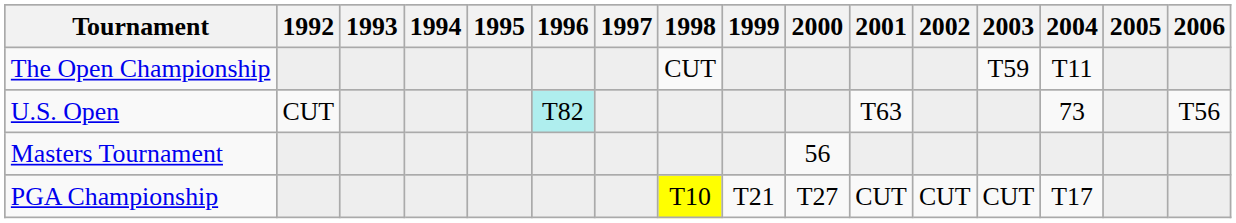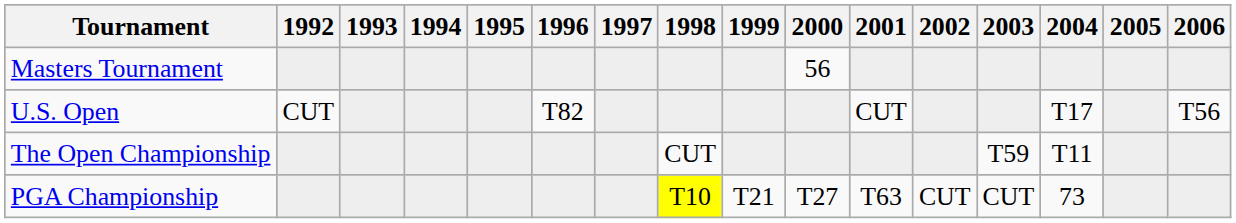 <table class="wikitable" style="font-size:95%;text-align:center;">
 <tr>
 <th>Tournament</th>
 <th>1992</th>
 <th>1993</th>
 <th>1994</th>
 <th>1995</th>
 <th>1996</th>
 <th>1997</th>
 <th>1998</th>
 <th>1999</th>
 <th>2000</th>
 <th>2001</th>
 <th>2002</th>
 <th>2003</th>
 <th>2004</th>
 <th>2005</th>
 <th>2006</th>
 </tr>
 <tr>
+<td align=left><a href='#'>Masters Tournament</a></td>
+<td style="background:#eeeeee;"></td>
+<td style="background:#eeeeee;"></td>
+<td style="background:#eeeeee;"></td>
+<td style="background:#eeeeee;"></td>
+<td style="background:#eeeeee;"></td>
+<td style="background:#eeeeee;"></td>
+<td style="background:#eeeeee;"></td>
+<td style="background:#eeeeee;"></td>
+<td>56</td>
+<td style="background:#eeeeee;"></td>
+<td style="background:#eeeeee;"></td>
+<td style="background:#eeeeee;"></td>
+<td style="background:#eeeeee;"></td>
+<td style="background:#eeeeee;"></td>
+<td style="background:#eeeeee;"></td>
+</tr>
+<tr>
+<td align=left><a href='#'>U.S. Open</a></td>
+<td>CUT</td>
+<td style="background:#eeeeee;"></td>
+<td style="background:#eeeeee;"></td>
+<td style="background:#eeeeee;"></td>
+<td>T82</td>
+<td style="background:#eeeeee;"></td>
+<td style="background:#eeeeee;"></td>
+<td style="background:#eeeeee;"></td>
+<td style="background:#eeeeee;"></td>
+<td>CUT</td>
+<td style="background:#eeeeee;"></td>
+<td style="background:#eeeeee;"></td>
+<td>T17</td>
+<td style="background:#eeeeee;"></td>
+<td>T56</td>
+</tr>
+<tr>
 <td align=left><a href='#'>The Open Championship</a></td>
 <td style="background:#eeeeee;"></td>
 <td style="background:#eeeeee;"></td>
 <td style="background:#eeeeee;"></td>
 <td style="background:#eeeeee;"></td>
 <td style="background:#eeeeee;"></td>
 <td style="background:#eeeeee;"></td>
 <td>CUT</td>
 <td style="background:#eeeeee;"></td>
 <td style="background:#eeeeee;"></td>
 <td style="background:#eeeeee;"></td>
 <td style="background:#eeeeee;"></td>
 <td>T59</td>
 <td>T11</td>
 <td style="background:#eeeeee;"></td>
 <td style="background:#eeeeee;"></td>
 </tr>
 <tr>
-<td align=left><a href='#'>U.S. Open</a></td>
-<td>CUT</td>
-<td style="background:#eeeeee;"></td>
-<td style="background:#eeeeee;"></td>
-<td style="background:#eeeeee;"></td>
-<td style="background: paleturquoise;">T82</td>
-<td style="background:#eeeeee;"></td>
-<td style="background:#eeeeee;"></td>
-<td style="background:#eeeeee;"></td>
-<td style="background:#eeeeee;"></td>
-<td>T63</td>
-<td style="background:#eeeeee;"></td>
-<td style="background:#eeeeee;"></td>
-<td>73</td>
-<td style="background:#eeeeee;"></td>
-<td>T56</td>
-</tr>
-<tr>
-<td align=left><a href='#'>Masters Tournament</a></td>
-<td style="background:#eeeeee;"></td>
-<td style="background:#eeeeee;"></td>
-<td style="background:#eeeeee;"></td>
-<td style="background:#eeeeee;"></td>
-<td style="background:#eeeeee;"></td>
-<td style="background:#eeeeee;"></td>
-<td style="background:#eeeeee;"></td>
-<td style="background:#eeeeee;"></td>
-<td>56</td>
-<td style="background:#eeeeee;"></td>
-<td style="background:#eeeeee;"></td>
-<td style="background:#eeeeee;"></td>
-<td style="background:#eeeeee;"></td>
-<td style="background:#eeeeee;"></td>
-<td style="background:#eeeeee;"></td>
-</tr>
-<tr>
 <td align=left><a href='#'>PGA Championship</a></td>
 <td style="background:#eeeeee;"></td>
 <td style="background:#eeeeee;"></td>
 <td style="background:#eeeeee;"></td>
 <td style="background:#eeeeee;"></td>
 <td style="background:#eeeeee;"></td>
 <td style="background:#eeeeee;"></td>
 <td style="background:yellow;">T10</td>
 <td>T21</td>
 <td>T27</td>
+<td>T63</td>
 <td>CUT</td>
 <td>CUT</td>
-<td>CUT</td>
-<td>T17</td>
+<td>73</td>
 <td style="background:#eeeeee;"></td>
 <td style="background:#eeeeee;"></td>
 </tr>
 </table>
